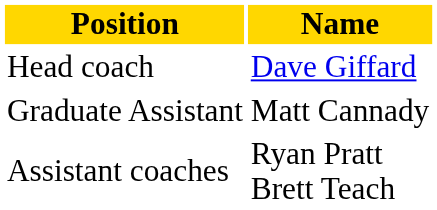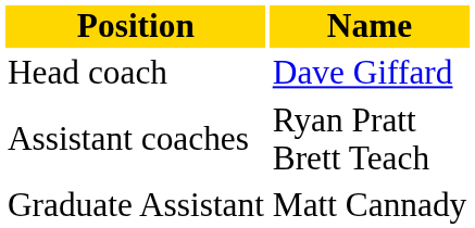 <table class="toccolours">
 <tr>
 <th style="background:gold;">Position</th>
 <th style="background:gold;">Name</th>
 </tr>
 <tr>
 <td>Head coach</td>
 <td><a href='#'>Dave Giffard</a></td>
 </tr>
 <tr>
+<td>Assistant coaches</td>
+<td>Ryan Pratt<br>Brett Teach</td>
+</tr>
+<tr>
 <td>Graduate Assistant</td>
 <td>Matt Cannady</td>
 </tr>
-<tr>
-<td>Assistant coaches</td>
-<td>Ryan Pratt<br>Brett Teach</td>
-</tr>
 </table>
